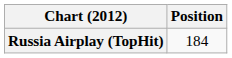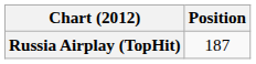 <table class="wikitable plainrowheaders" style="text-align:center;">
 <tr>
 <th scope="col">Chart (2012)</th>
 <th scope="col">Position</th>
 </tr>
 <tr>
 <th scope="row">Russia Airplay (TopHit)</th>
-<td>184</td>
+<td>187</td>
 </tr>
 </table>
